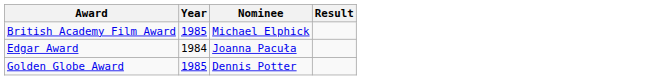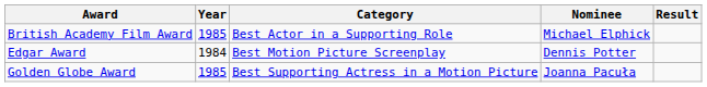 <table class="wikitable">
 <tr>
 <th>Award</th>
 <th>Year</th>
+<th>Category</th>
 <th>Nominee</th>
 <th>Result</th>
 </tr>
 <tr>
 <td><a href='#'>British Academy Film Award</a></td>
 <td><a href='#'>1985</a></td>
+<td><a href='#'>Best Actor in a Supporting Role</a></td>
 <td><a href='#'>Michael Elphick</a></td>
 <td></td>
 </tr>
 <tr>
 <td><a href='#'>Edgar Award</a></td>
 <td>1984</td>
-<td><a href='#'>Joanna Pacuła</a></td>
+<td><a href='#'>Best Motion Picture Screenplay</a></td>
+<td><a href='#'>Dennis Potter</a></td>
 <td></td>
 </tr>
 <tr>
 <td><a href='#'>Golden Globe Award</a></td>
 <td><a href='#'>1985</a></td>
-<td><a href='#'>Dennis Potter</a></td>
+<td><a href='#'>Best Supporting Actress in a Motion Picture</a></td>
+<td><a href='#'>Joanna Pacuła</a></td>
 <td></td>
 </tr>
 </table>
